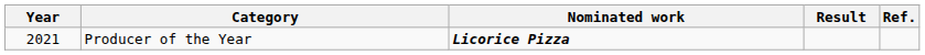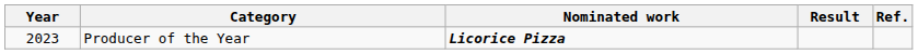 <table class="wikitable">
 <tr>
 <th scope="col" style="width:5em;">Year</th>
 <th scope="col" style="width:26em;">Category</th>
 <th scope="col" style="width:25em;">Nominated work</th>
 <th scope="col" style="width:5em;">Result</th>
 <th>Ref.</th>
 </tr>
 <tr>
-<td style="text-align:center;">2021</td>
+<td style="text-align:center;">2023</td>
 <td>Producer of the Year</td>
 <td><strong><em>Licorice Pizza</em></strong></td>
 <td></td>
 <td></td>
 </tr>
 </table>
